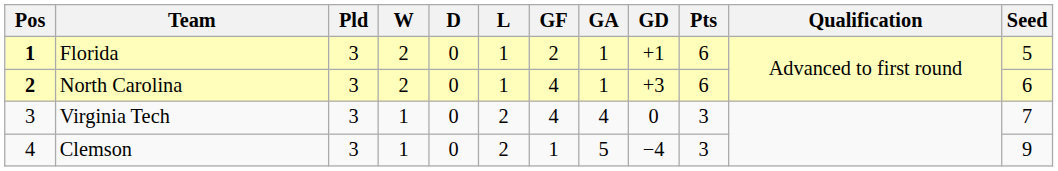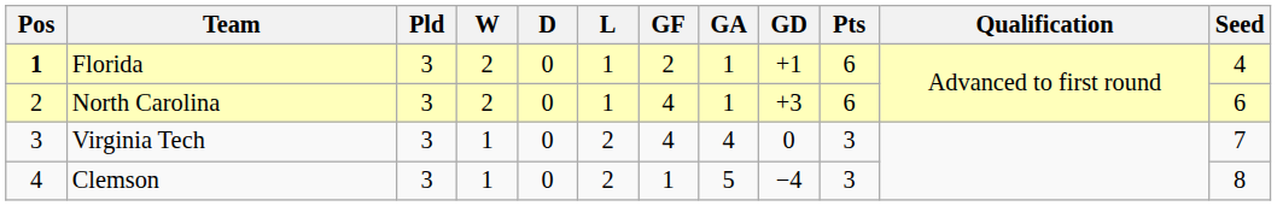 <table class="wikitable" style="text-align:center; margin: 1em auto">
 <tr>
 <th style="width:2em">Pos</th>
 <th style="width:13em">Team</th>
 <th style="width:2em">Pld</th>
 <th style="width:2em">W</th>
 <th style="width:2em">D</th>
 <th style="width:2em">L</th>
 <th style="width:2em">GF</th>
 <th style="width:2em">GA</th>
 <th style="width:2em">GD</th>
 <th style="width:2em">Pts</th>
 <th style="width:13em">Qualification</th>
 <th>Seed</th>
 </tr>
 <tr bgcolor="#ffffbb">
 <td><strong>1</strong></td>
 <td style="text-align:left">Florida</td>
 <td>3</td>
 <td>2</td>
 <td>0</td>
 <td>1</td>
 <td>2</td>
 <td>1</td>
 <td>+1</td>
 <td>6</td>
 <td rowspan="2">Advanced to first round</td>
-<td>5</td>
+<td>4</td>
 </tr>
 <tr bgcolor="#ffffbb">
-<td><strong>2</strong></td>
+<td>2</td>
 <td style="text-align:left">North Carolina</td>
 <td>3</td>
 <td>2</td>
 <td>0</td>
 <td>1</td>
 <td>4</td>
 <td>1</td>
 <td>+3</td>
 <td>6</td>
 <td>6</td>
 </tr>
 <tr>
 <td>3</td>
 <td style="text-align:left">Virginia Tech</td>
 <td>3</td>
 <td>1</td>
 <td>0</td>
 <td>2</td>
 <td>4</td>
 <td>4</td>
 <td>0</td>
 <td>3</td>
 <td rowspan="2"></td>
 <td>7</td>
 </tr>
 <tr>
 <td>4</td>
 <td style="text-align:left">Clemson</td>
 <td>3</td>
 <td>1</td>
 <td>0</td>
 <td>2</td>
 <td>1</td>
 <td>5</td>
 <td>−4</td>
 <td>3</td>
-<td>9</td>
+<td>8</td>
 </tr>
 </table>
